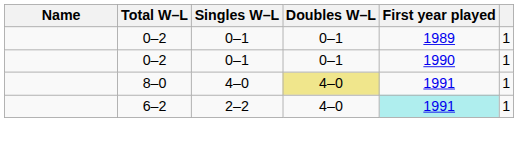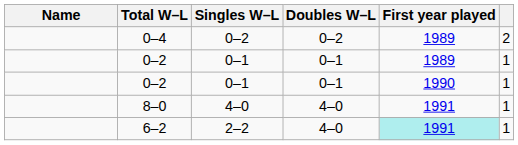 <table class="sortable wikitable" style="text-align:center;">
 <tr>
 <th width="120">Name</th>
 <th>Total W–L</th>
 <th>Singles W–L</th>
 <th>Doubles W–L</th>
 <th>First year played</th>
 <th></th>
+</tr>
+<tr>
+<td align="left"></td>
+<td>0–4</td>
+<td>0–2</td>
+<td>0–2</td>
+<td><a href='#'>1989</a></td>
+<td>2</td>
 </tr>
 <tr>
 <td align="left"></td>
 <td>0–2</td>
 <td>0–1</td>
 <td>0–1</td>
 <td><a href='#'>1989</a></td>
 <td>1</td>
 </tr>
 <tr>
 <td align="left"></td>
 <td>0–2</td>
 <td>0–1</td>
 <td>0–1</td>
 <td><a href='#'>1990</a></td>
 <td>1</td>
 </tr>
 <tr>
 <td align="left"></td>
 <td>8–0</td>
 <td>4–0</td>
-<td style="background: khaki;">4–0</td>
+<td>4–0</td>
 <td><a href='#'>1991</a></td>
 <td>1</td>
 </tr>
 <tr>
 <td align="left"></td>
 <td>6–2</td>
 <td>2–2</td>
 <td>4–0</td>
 <td style="background: paleturquoise;"><a href='#'>1991</a></td>
 <td>1</td>
 </tr>
 </table>
